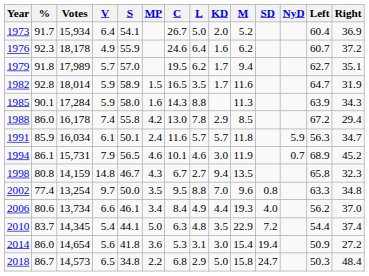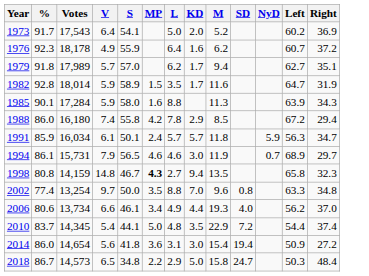 <table class="wikitable sortable" style=text-align:right>
 <tr>
 <th>Year</th>
 <th>%</th>
 <th>Votes</th>
 <th><a href='#'>V</a></th>
 <th><a href='#'>S</a></th>
 <th><a href='#'>MP</a></th>
-<th><a href='#'>C</a></th>
 <th><a href='#'>L</a></th>
 <th><a href='#'>KD</a></th>
 <th><a href='#'>M</a></th>
 <th><a href='#'>SD</a></th>
 <th><a href='#'>NyD</a></th>
 <th>Left</th>
 <th>Right</th>
 </tr>
 <tr>
 <td align=left><a href='#'>1973</a></td>
 <td>91.7</td>
-<td>15,934</td>
+<td>17,543</td>
 <td>6.4</td>
 <td>54.1</td>
 <td></td>
-<td>26.7</td>
 <td>5.0</td>
 <td>2.0</td>
 <td>5.2</td>
 <td></td>
 <td></td>
-<td>60.4</td>
+<td>60.2</td>
 <td>36.9</td>
 </tr>
 <tr>
 <td align=left><a href='#'>1976</a></td>
 <td>92.3</td>
 <td>18,178</td>
 <td>4.9</td>
 <td>55.9</td>
 <td></td>
-<td>24.6</td>
 <td>6.4</td>
 <td>1.6</td>
 <td>6.2</td>
 <td></td>
 <td></td>
 <td>60.7</td>
 <td>37.2</td>
 </tr>
 <tr>
 <td align=left><a href='#'>1979</a></td>
 <td>91.8</td>
 <td>17,989</td>
 <td>5.7</td>
 <td>57.0</td>
 <td></td>
-<td>19.5</td>
 <td>6.2</td>
 <td>1.7</td>
 <td>9.4</td>
 <td></td>
 <td></td>
 <td>62.7</td>
 <td>35.1</td>
 </tr>
 <tr>
 <td align=left><a href='#'>1982</a></td>
 <td>92.8</td>
 <td>18,014</td>
 <td>5.9</td>
 <td>58.9</td>
 <td>1.5</td>
-<td>16.5</td>
 <td>3.5</td>
 <td>1.7</td>
 <td>11.6</td>
 <td></td>
 <td></td>
 <td>64.7</td>
 <td>31.9</td>
 </tr>
 <tr>
 <td align=left><a href='#'>1985</a></td>
 <td>90.1</td>
 <td>17,284</td>
 <td>5.9</td>
 <td>58.0</td>
 <td>1.6</td>
-<td>14.3</td>
 <td>8.8</td>
 <td></td>
 <td>11.3</td>
 <td></td>
 <td></td>
 <td>63.9</td>
 <td>34.3</td>
 </tr>
 <tr>
 <td align=left><a href='#'>1988</a></td>
 <td>86.0</td>
-<td>16,178</td>
+<td>16,180</td>
 <td>7.4</td>
 <td>55.8</td>
 <td>4.2</td>
-<td>13.0</td>
 <td>7.8</td>
 <td>2.9</td>
 <td>8.5</td>
 <td></td>
 <td></td>
 <td>67.2</td>
 <td>29.4</td>
 </tr>
 <tr>
 <td align=left><a href='#'>1991</a></td>
 <td>85.9</td>
 <td>16,034</td>
 <td>6.1</td>
 <td>50.1</td>
 <td>2.4</td>
-<td>11.6</td>
 <td>5.7</td>
 <td>5.7</td>
 <td>11.8</td>
 <td></td>
 <td>5.9</td>
 <td>56.3</td>
 <td>34.7</td>
 </tr>
 <tr>
 <td align=left><a href='#'>1994</a></td>
 <td>86.1</td>
 <td>15,731</td>
 <td>7.9</td>
 <td>56.5</td>
 <td>4.6</td>
-<td>10.1</td>
 <td>4.6</td>
 <td>3.0</td>
 <td>11.9</td>
 <td></td>
 <td>0.7</td>
 <td>68.9</td>
-<td>45.2</td>
+<td>29.7</td>
 </tr>
 <tr>
 <td align=left><a href='#'>1998</a></td>
 <td>80.8</td>
 <td>14,159</td>
 <td>14.8</td>
 <td>46.7</td>
-<td>4.3</td>
-<td>6.7</td>
+<td><strong>4.3</strong></td>
 <td>2.7</td>
 <td>9.4</td>
 <td>13.5</td>
 <td></td>
 <td></td>
 <td>65.8</td>
 <td>32.3</td>
 </tr>
 <tr>
 <td align=left><a href='#'>2002</a></td>
 <td>77.4</td>
 <td>13,254</td>
 <td>9.7</td>
 <td>50.0</td>
 <td>3.5</td>
-<td>9.5</td>
 <td>8.8</td>
 <td>7.0</td>
 <td>9.6</td>
 <td>0.8</td>
 <td></td>
 <td>63.3</td>
 <td>34.8</td>
 </tr>
 <tr>
 <td align=left><a href='#'>2006</a></td>
 <td>80.6</td>
 <td>13,734</td>
 <td>6.6</td>
 <td>46.1</td>
 <td>3.4</td>
-<td>8.4</td>
 <td>4.9</td>
 <td>4.4</td>
 <td>19.3</td>
 <td>4.0</td>
 <td></td>
 <td>56.2</td>
 <td>37.0</td>
 </tr>
 <tr>
 <td align=left><a href='#'>2010</a></td>
 <td>83.7</td>
 <td>14,345</td>
 <td>5.4</td>
 <td>44.1</td>
 <td>5.0</td>
-<td>6.3</td>
 <td>4.8</td>
 <td>3.5</td>
 <td>22.9</td>
 <td>7.2</td>
 <td></td>
 <td>54.4</td>
 <td>37.4</td>
 </tr>
 <tr>
 <td align=left><a href='#'>2014</a></td>
 <td>86.0</td>
 <td>14,654</td>
 <td>5.6</td>
 <td>41.8</td>
 <td>3.6</td>
-<td>5.3</td>
 <td>3.1</td>
 <td>3.0</td>
 <td>15.4</td>
 <td>19.4</td>
 <td></td>
 <td>50.9</td>
 <td>27.2</td>
 </tr>
 <tr>
 <td align=left><a href='#'>2018</a></td>
 <td>86.7</td>
 <td>14,573</td>
 <td>6.5</td>
 <td>34.8</td>
 <td>2.2</td>
-<td>6.8</td>
 <td>2.9</td>
 <td>5.0</td>
 <td>15.8</td>
 <td>24.7</td>
 <td></td>
 <td>50.3</td>
 <td>48.4</td>
 </tr>
 </table>
